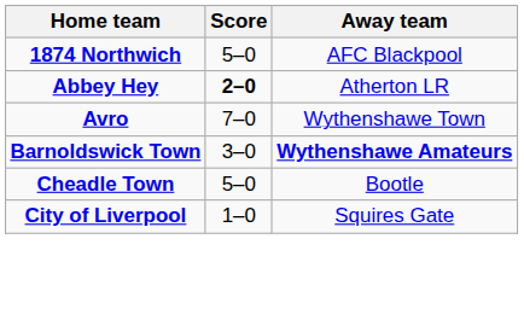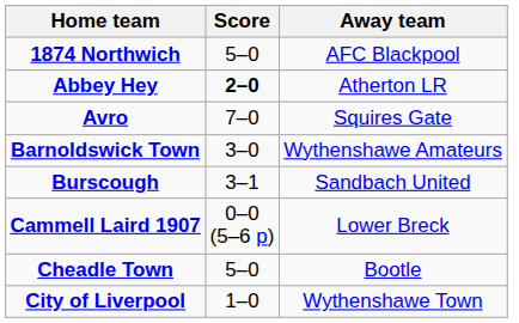 <table class="wikitable" style="text-align: center">
 <tr>
 <th>Home team</th>
 <th>Score</th>
 <th>Away team</th>
 </tr>
 <tr>
 <td><strong><a href='#'>1874 Northwich</a></strong></td>
 <td>5–0</td>
 <td><a href='#'>AFC Blackpool</a></td>
 </tr>
 <tr>
 <td><strong><a href='#'>Abbey Hey</a></strong></td>
 <td><strong>2–0</strong></td>
 <td><a href='#'>Atherton LR</a></td>
 </tr>
 <tr>
 <td><strong><a href='#'>Avro</a></strong></td>
 <td>7–0</td>
-<td><a href='#'>Wythenshawe Town</a></td>
+<td><a href='#'>Squires Gate</a></td>
 </tr>
 <tr>
 <td><strong><a href='#'>Barnoldswick Town</a></strong></td>
 <td>3–0</td>
-<td><strong><a href='#'>Wythenshawe Amateurs</a></strong></td>
+<td><a href='#'>Wythenshawe Amateurs</a></td>
+</tr>
+<tr>
+<td><strong><a href='#'>Burscough</a></strong></td>
+<td>3–1</td>
+<td><a href='#'>Sandbach United</a></td>
+</tr>
+<tr>
+<td><strong><a href='#'>Cammell Laird 1907</a></strong></td>
+<td>0–0<br>(5–6 <a href='#'>p</a>)</td>
+<td><a href='#'>Lower Breck</a></td>
 </tr>
 <tr>
 <td><strong><a href='#'>Cheadle Town</a></strong></td>
 <td>5–0</td>
 <td><a href='#'>Bootle</a></td>
 </tr>
 <tr>
 <td><strong><a href='#'>City of Liverpool</a></strong></td>
 <td>1–0</td>
-<td><a href='#'>Squires Gate</a></td>
+<td><a href='#'>Wythenshawe Town</a></td>
 </tr>
 </table>
